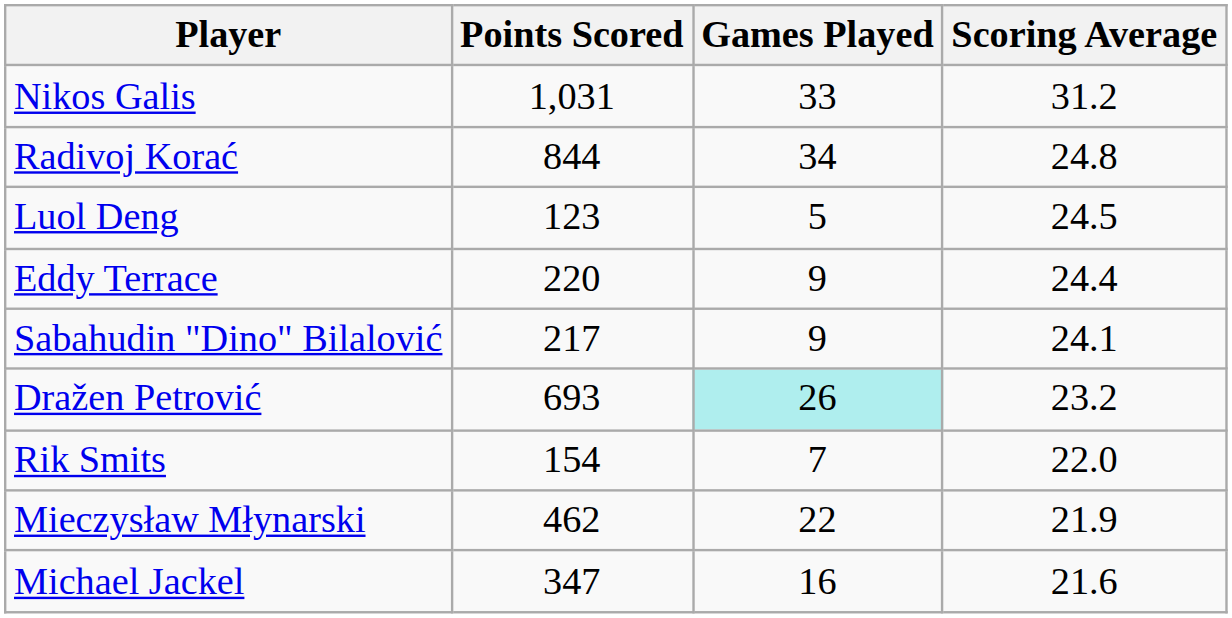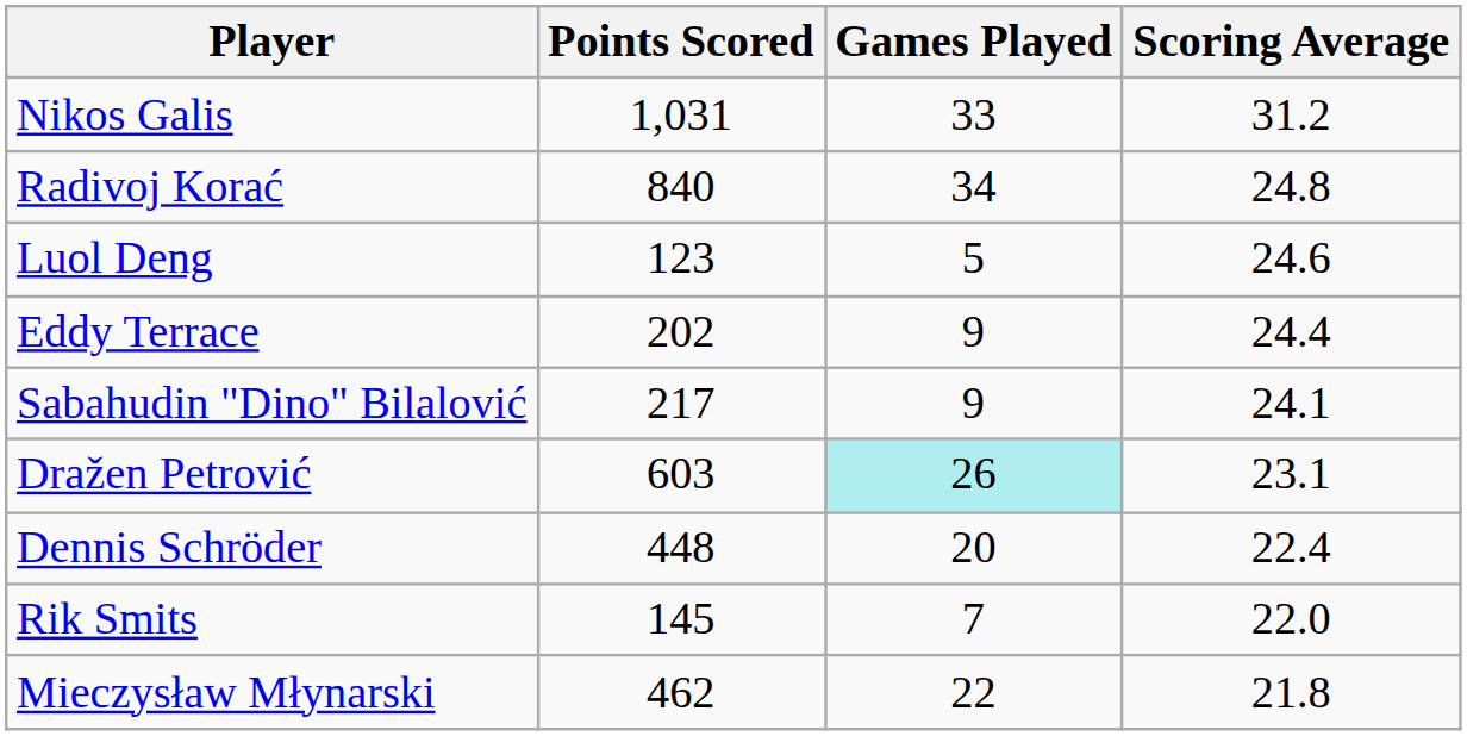 <table class="sortable wikitable" style="text-align:center">
 <tr>
 <th scope="col">Player</th>
 <th scope="col">Points Scored</th>
 <th scope="col">Games Played</th>
 <th scope="col">Scoring Average</th>
 </tr>
 <tr>
 <td style="text-align:left"> <a href='#'>Nikos Galis</a></td>
 <td>1,031</td>
 <td>33</td>
 <td>31.2</td>
 </tr>
 <tr>
 <td style="text-align:left"> <a href='#'>Radivoj Korać</a></td>
-<td>844</td>
+<td>840</td>
 <td>34</td>
 <td>24.8</td>
 </tr>
 <tr>
 <td style="text-align:left"> <a href='#'>Luol Deng</a></td>
 <td>123</td>
 <td>5</td>
-<td>24.5</td>
+<td>24.6</td>
 </tr>
 <tr>
 <td style="text-align:left"> <a href='#'>Eddy Terrace</a></td>
-<td>220</td>
+<td>202</td>
 <td>9</td>
 <td>24.4</td>
 </tr>
 <tr>
 <td style="text-align:left"> <a href='#'>Sabahudin "Dino" Bilalović</a></td>
 <td>217</td>
 <td>9</td>
 <td>24.1</td>
 </tr>
 <tr>
 <td style="text-align:left"> <a href='#'>Dražen Petrović</a></td>
-<td>693</td>
+<td>603</td>
 <td style="background: paleturquoise;">26</td>
-<td>23.2</td>
+<td>23.1</td>
+</tr>
+<tr>
+<td style="text-align:left"> <a href='#'>Dennis Schröder</a></td>
+<td>448</td>
+<td>20</td>
+<td>22.4</td>
 </tr>
 <tr>
 <td style="text-align:left"> <a href='#'>Rik Smits</a></td>
-<td>154</td>
+<td>145</td>
 <td>7</td>
 <td>22.0</td>
 </tr>
 <tr>
 <td style="text-align:left"> <a href='#'>Mieczysław Młynarski</a></td>
 <td>462</td>
 <td>22</td>
-<td>21.9</td>
-</tr>
-<tr>
-<td style="text-align:left"> <a href='#'>Michael Jackel</a></td>
-<td>347</td>
-<td>16</td>
-<td>21.6</td>
+<td>21.8</td>
 </tr>
 </table>
